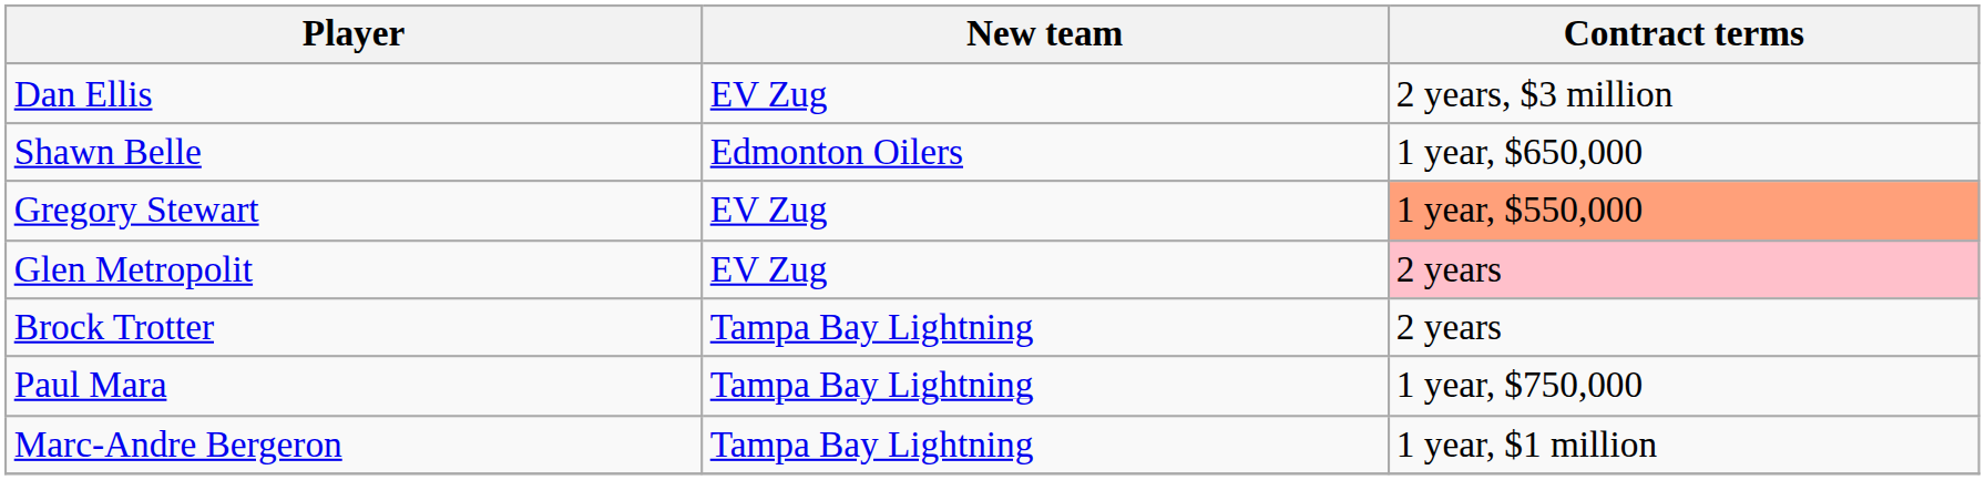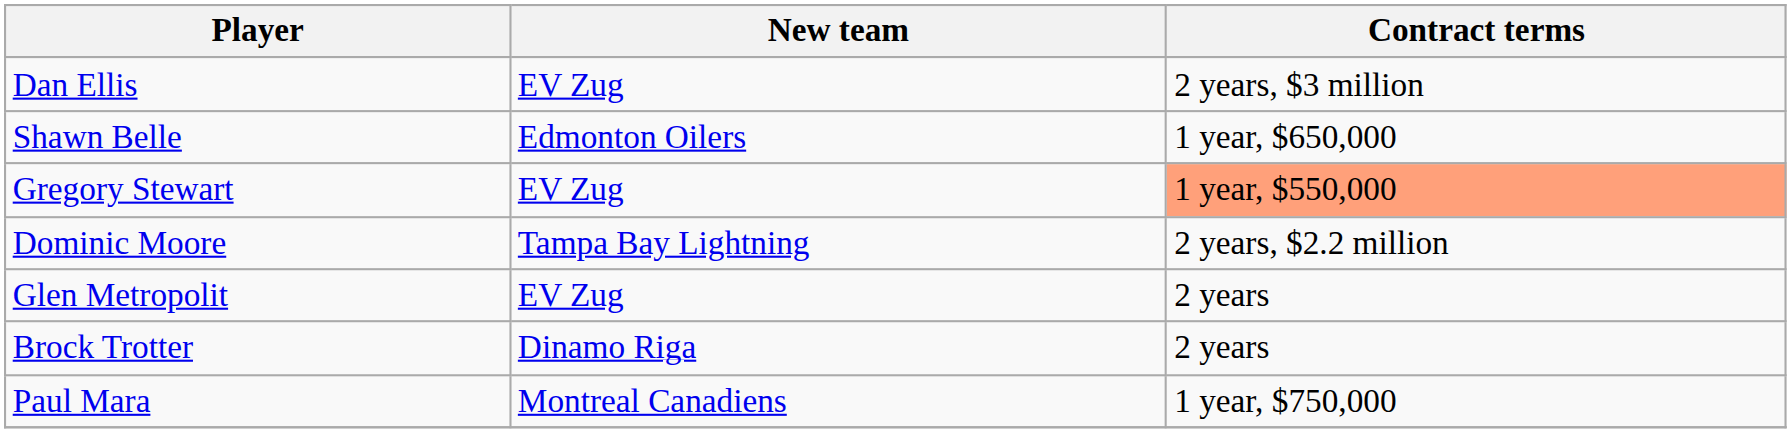 <table class="wikitable" style="width:97%;">
 <tr style="text-align:center; background:#ddd;">
 <th>Player</th>
 <th>New team</th>
 <th>Contract terms</th>
 </tr>
 <tr>
 <td><a href='#'>Dan Ellis</a></td>
 <td><a href='#'>EV Zug</a></td>
 <td>2 years, $3 million</td>
 </tr>
 <tr>
 <td><a href='#'>Shawn Belle</a></td>
 <td><a href='#'>Edmonton Oilers</a></td>
 <td>1 year, $650,000</td>
 </tr>
 <tr>
 <td><a href='#'>Gregory Stewart</a></td>
 <td><a href='#'>EV Zug</a></td>
 <td style="background: lightsalmon;">1 year, $550,000</td>
 </tr>
 <tr>
+<td><a href='#'>Dominic Moore</a></td>
+<td><a href='#'>Tampa Bay Lightning</a></td>
+<td>2 years, $2.2 million</td>
+</tr>
+<tr>
 <td><a href='#'>Glen Metropolit</a></td>
 <td><a href='#'>EV Zug</a></td>
-<td style="background: pink;">2 years</td>
+<td>2 years</td>
 </tr>
 <tr>
 <td><a href='#'>Brock Trotter</a></td>
-<td><a href='#'>Tampa Bay Lightning</a></td>
+<td><a href='#'>Dinamo Riga</a></td>
 <td>2 years</td>
 </tr>
 <tr>
 <td><a href='#'>Paul Mara</a></td>
-<td><a href='#'>Tampa Bay Lightning</a></td>
+<td><a href='#'>Montreal Canadiens</a></td>
 <td>1 year, $750,000</td>
-</tr>
-<tr>
-<td><a href='#'>Marc-Andre Bergeron</a></td>
-<td><a href='#'>Tampa Bay Lightning</a></td>
-<td>1 year, $1 million</td>
 </tr>
 <tr>
 </tr>
 </table>
